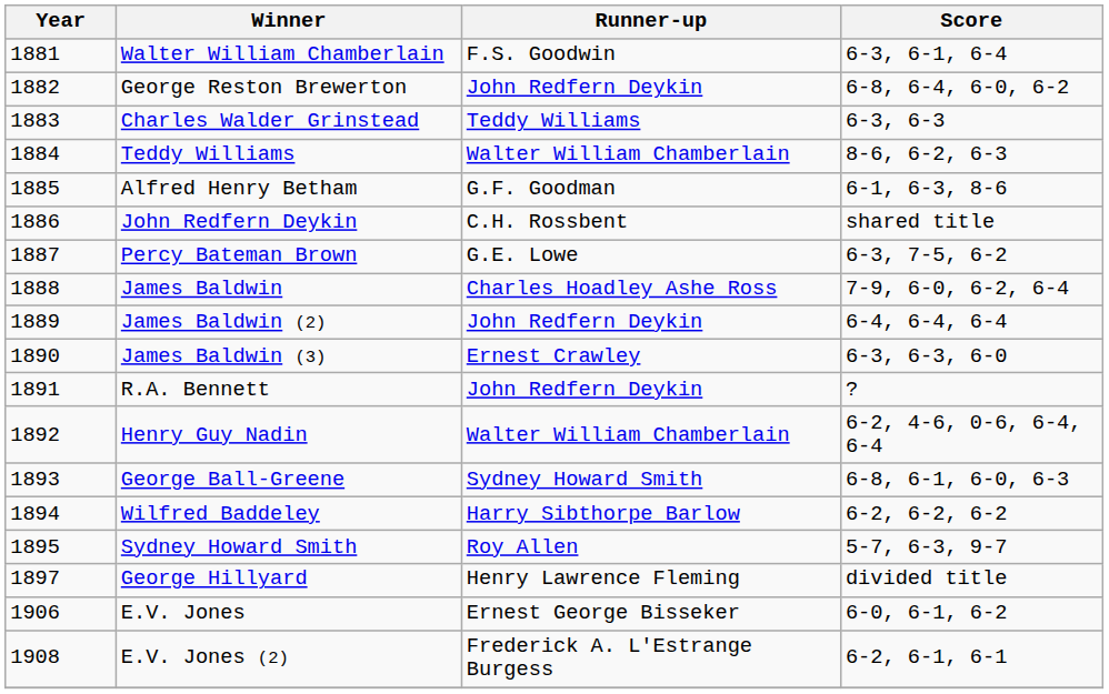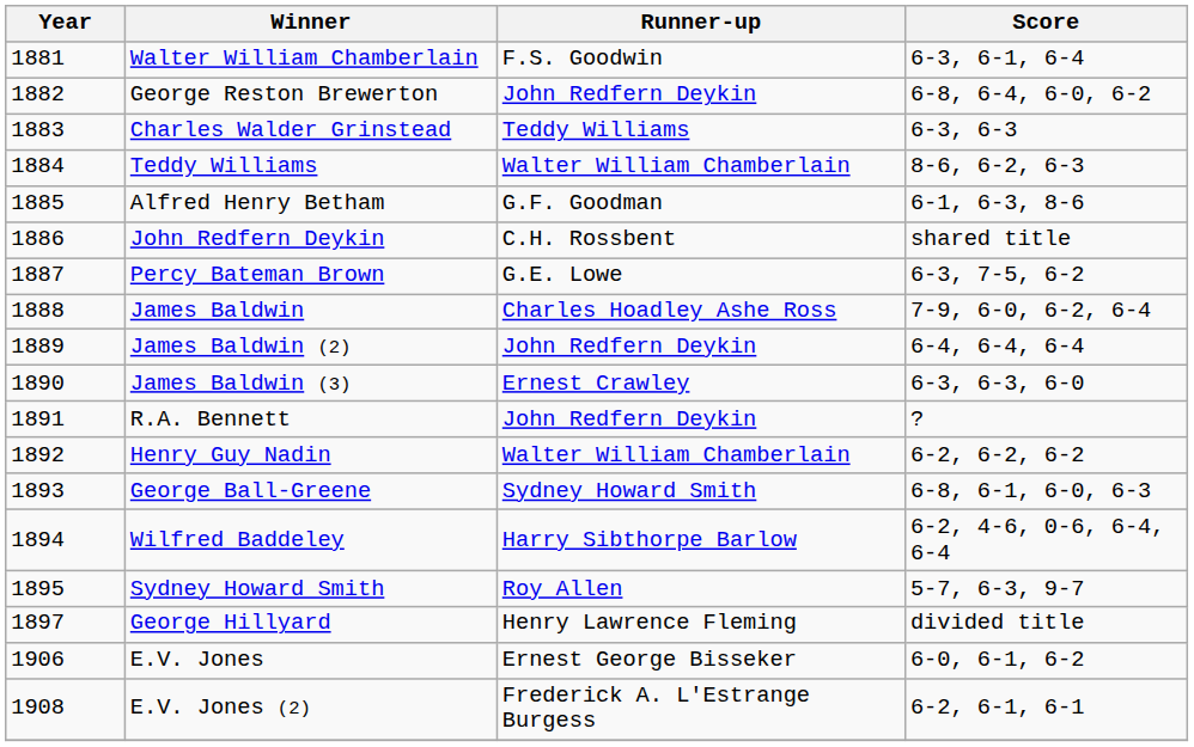 <table class="wikitable" style="font-size:95%;">
 <tr>
 <th style="width:60px;">Year</th>
 <th style="width:200px;">Winner</th>
 <th style="width:220px;">Runner-up</th>
 <th style="width:150px;">Score</th>
 </tr>
 <tr>
 <td>1881</td>
 <td> <a href='#'>Walter William Chamberlain</a></td>
 <td> F.S. Goodwin</td>
 <td>6-3, 6-1, 6-4</td>
 </tr>
 <tr>
 <td>1882</td>
 <td> George Reston Brewerton</td>
 <td> <a href='#'>John Redfern Deykin</a></td>
 <td>6-8, 6-4, 6-0, 6-2</td>
 </tr>
 <tr>
 <td>1883</td>
 <td> <a href='#'>Charles Walder Grinstead</a></td>
 <td> <a href='#'>Teddy Williams</a></td>
 <td>6-3, 6-3</td>
 </tr>
 <tr>
 <td>1884</td>
 <td>  <a href='#'>Teddy Williams</a></td>
 <td> <a href='#'>Walter William Chamberlain</a></td>
 <td>8-6, 6-2, 6-3</td>
 </tr>
 <tr>
 <td>1885</td>
 <td> Alfred Henry Betham</td>
 <td> G.F. Goodman</td>
 <td>6-1, 6-3, 8-6</td>
 </tr>
 <tr>
 <td>1886</td>
 <td> <a href='#'>John Redfern Deykin</a></td>
 <td> C.H. Rossbent</td>
 <td>shared title</td>
 </tr>
 <tr>
 <td>1887</td>
 <td> <a href='#'>Percy Bateman Brown</a></td>
 <td> G.E. Lowe</td>
 <td>6-3, 7-5, 6-2</td>
 </tr>
 <tr>
 <td>1888</td>
 <td> <a href='#'>James Baldwin</a></td>
 <td> <a href='#'>Charles Hoadley Ashe Ross</a></td>
 <td>7-9, 6-0, 6-2, 6-4</td>
 </tr>
 <tr>
 <td>1889</td>
 <td> <a href='#'>James Baldwin</a> <small>(2)</small></td>
 <td> <a href='#'>John Redfern Deykin</a></td>
 <td>6-4, 6-4, 6-4</td>
 </tr>
 <tr>
 <td>1890</td>
 <td> <a href='#'>James Baldwin</a> <small>(3)</small></td>
 <td>  <a href='#'>Ernest Crawley</a></td>
 <td>6-3, 6-3, 6-0</td>
 </tr>
 <tr>
 <td>1891</td>
 <td> R.A. Bennett</td>
 <td> <a href='#'>John Redfern Deykin</a></td>
 <td>?</td>
 </tr>
 <tr>
 <td>1892</td>
 <td> <a href='#'>Henry Guy Nadin</a></td>
 <td> <a href='#'>Walter William Chamberlain</a></td>
-<td>6-2, 4-6, 0-6, 6-4, 6-4</td>
+<td>6-2, 6-2, 6-2</td>
 </tr>
 <tr>
 <td>1893</td>
 <td> <a href='#'>George Ball-Greene</a></td>
 <td> <a href='#'>Sydney Howard Smith</a></td>
 <td>6-8, 6-1, 6-0, 6-3</td>
 </tr>
 <tr>
 <td>1894</td>
 <td> <a href='#'>Wilfred Baddeley</a></td>
 <td> <a href='#'>Harry Sibthorpe Barlow</a></td>
-<td>6-2, 6-2, 6-2</td>
+<td>6-2, 4-6, 0-6, 6-4, 6-4</td>
 </tr>
 <tr>
 <td>1895</td>
 <td> <a href='#'>Sydney Howard Smith</a></td>
 <td> <a href='#'>Roy Allen</a></td>
 <td>5-7, 6-3, 9-7</td>
 </tr>
 <tr>
 <td>1897</td>
 <td> <a href='#'>George Hillyard</a></td>
 <td> Henry Lawrence Fleming</td>
 <td>divided title</td>
 </tr>
 <tr>
 <td>1906</td>
 <td> E.V. Jones</td>
 <td> Ernest George Bisseker</td>
 <td>6-0, 6-1, 6-2</td>
 </tr>
 <tr>
 <td>1908</td>
 <td> E.V. Jones <small>(2)</small></td>
 <td> Frederick A. L'Estrange Burgess</td>
 <td>6-2, 6-1, 6-1</td>
 </tr>
 <tr>
 </tr>
 </table>
